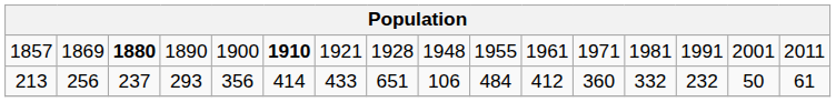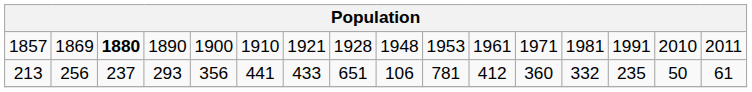 <table class="wikitable" style="margin: 0.5em auto; text-align: center;">
 <tr>
 <th colspan="16">Population</th>
 </tr>
 <tr>
 <td>1857</td>
 <td>1869</td>
 <td><strong>1880</strong></td>
 <td>1890</td>
 <td>1900</td>
-<td><strong>1910</strong></td>
+<td>1910</td>
 <td>1921</td>
 <td>1928</td>
 <td>1948</td>
-<td>1955</td>
+<td>1953</td>
 <td>1961</td>
 <td>1971</td>
 <td>1981</td>
 <td>1991</td>
-<td>2001</td>
+<td>2010</td>
 <td>2011</td>
 </tr>
 <tr>
 <td>213</td>
 <td>256</td>
 <td>237</td>
 <td>293</td>
 <td>356</td>
-<td>414</td>
+<td>441</td>
 <td>433</td>
 <td>651</td>
 <td>106</td>
-<td>484</td>
+<td>781</td>
 <td>412</td>
 <td>360</td>
 <td>332</td>
-<td>232</td>
+<td>235</td>
 <td>50</td>
 <td>61</td>
 </tr>
 <tr>
 </tr>
 </table>
